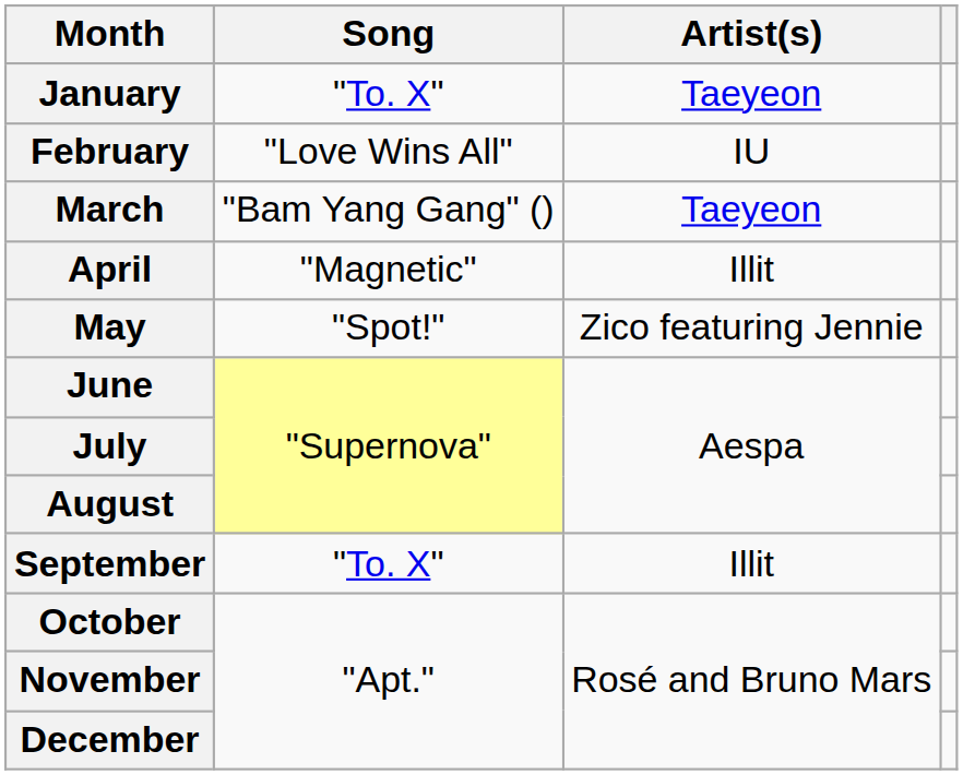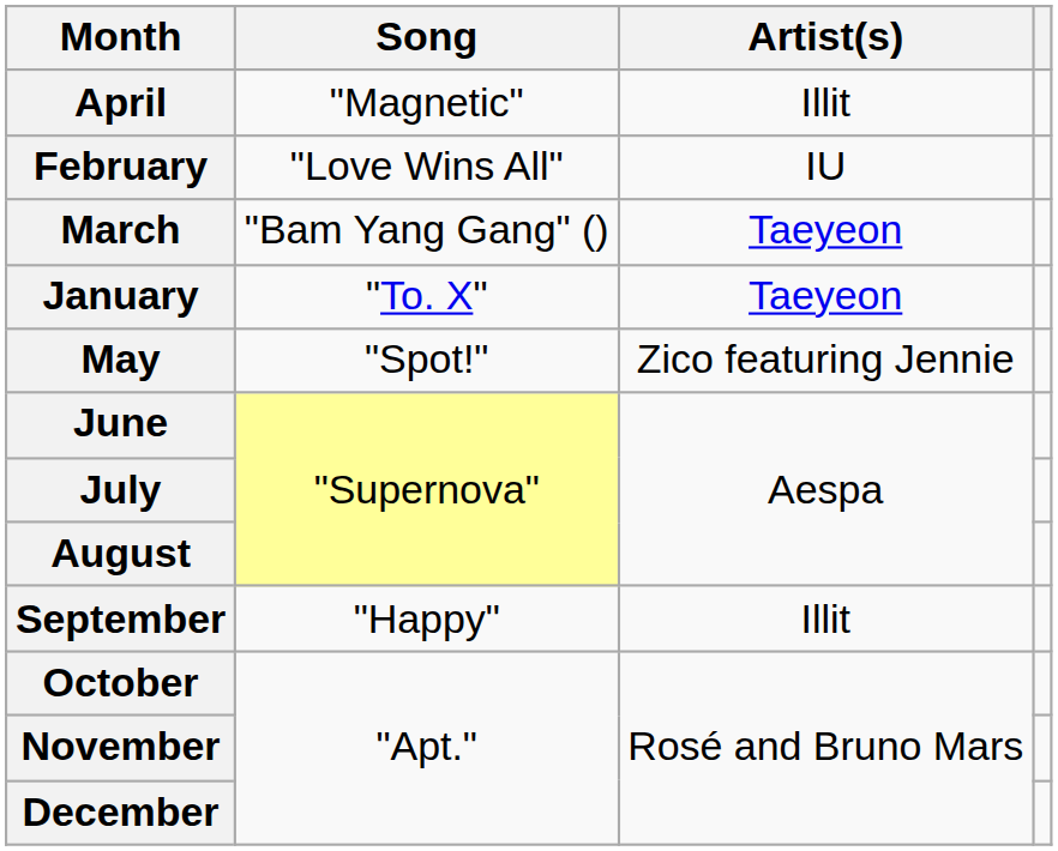 <table class="wikitable sortable plainrowheaders" style="text-align:center">
 <tr>
 <th scope="col">Month</th>
 <th scope="col">Song</th>
 <th scope="col">Artist(s)</th>
 <th scope="col" class="unsortable"></th>
 </tr>
 <tr>
-<th scope="row">January</th>
-<td>"<a href='#'>To. X</a>"</td>
-<td><a href='#'>Taeyeon</a></td>
+<th scope="row">April</th>
+<td>"Magnetic"</td>
+<td>Illit</td>
 <td></td>
 </tr>
 <tr>
 <th scope="row">February</th>
 <td>"Love Wins All"</td>
 <td>IU</td>
 <td></td>
 </tr>
 <tr>
 <th scope="row">March</th>
 <td>"Bam Yang Gang" ()</td>
 <td><a href='#'>Taeyeon</a></td>
 <td></td>
 </tr>
 <tr>
-<th scope="row">April</th>
-<td>"Magnetic"</td>
-<td>Illit</td>
+<th scope="row">January</th>
+<td>"<a href='#'>To. X</a>"</td>
+<td><a href='#'>Taeyeon</a></td>
 <td></td>
 </tr>
 <tr>
 <th scope="row">May</th>
 <td>"Spot!"</td>
 <td>Zico featuring Jennie</td>
 <td></td>
 </tr>
 <tr>
 <th scope="row">June</th>
 <td bgcolor="#FFFF99" rowspan="3">"Supernova" </td>
 <td rowspan="3">Aespa</td>
 <td></td>
 </tr>
 <tr>
 <th scope="row">July</th>
 <td></td>
 </tr>
 <tr>
 <th scope="row">August</th>
 <td></td>
 </tr>
 <tr>
 <th scope="row">September</th>
-<td>"<a href='#'>To. X</a>"</td>
+<td>"Happy"</td>
 <td>Illit</td>
 <td></td>
 </tr>
 <tr>
 <th scope="row">October</th>
 <td rowspan="3">"Apt."</td>
 <td rowspan="3">Rosé and Bruno Mars</td>
 <td></td>
 </tr>
 <tr>
 <th scope="row">November</th>
 <td></td>
 </tr>
 <tr>
 <th scope="row">December</th>
 <td></td>
 </tr>
 </table>
